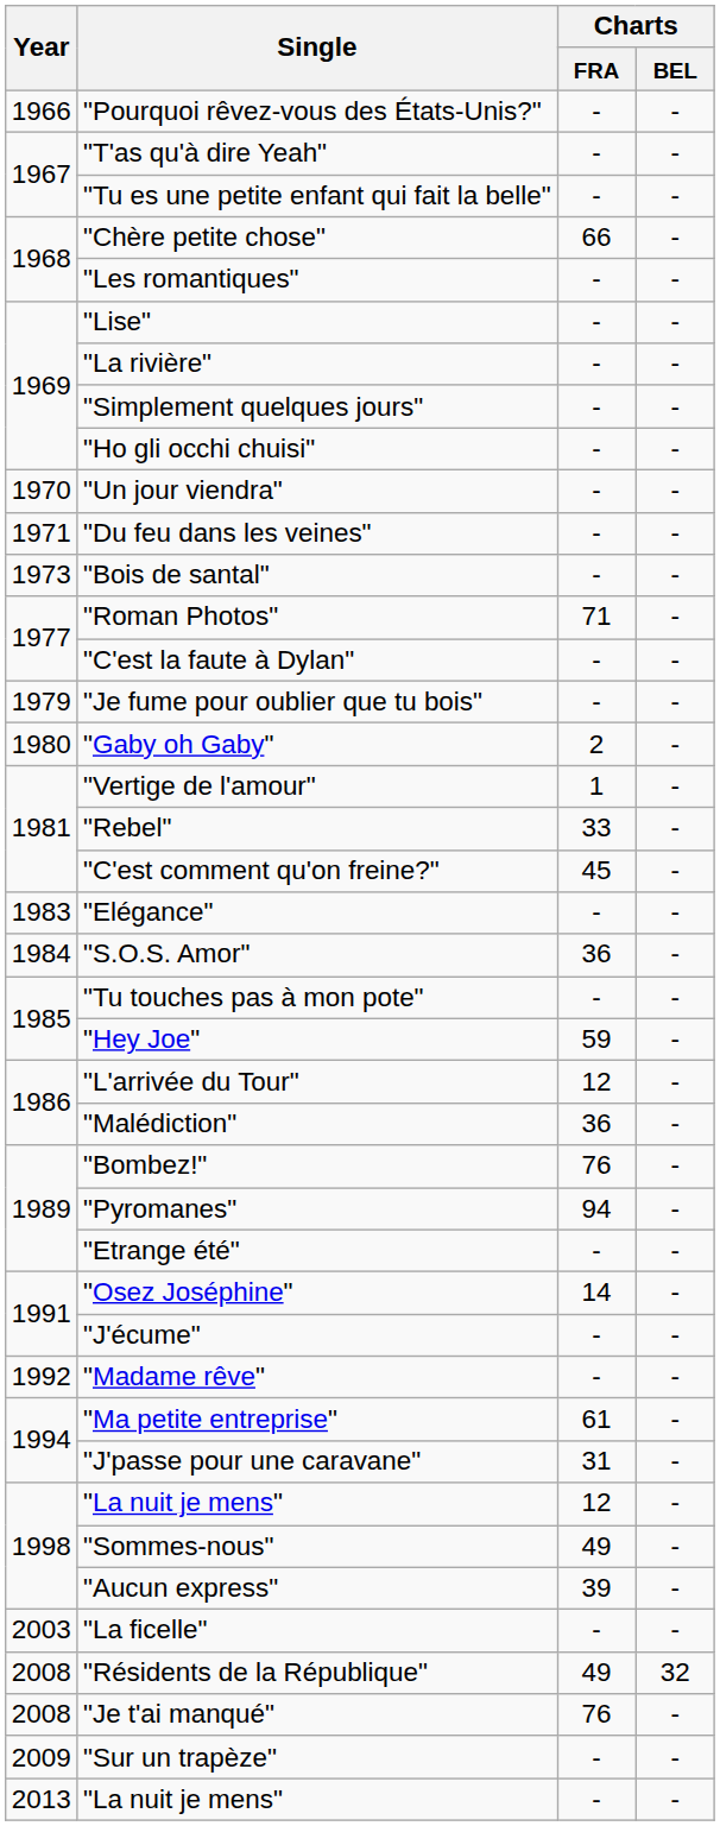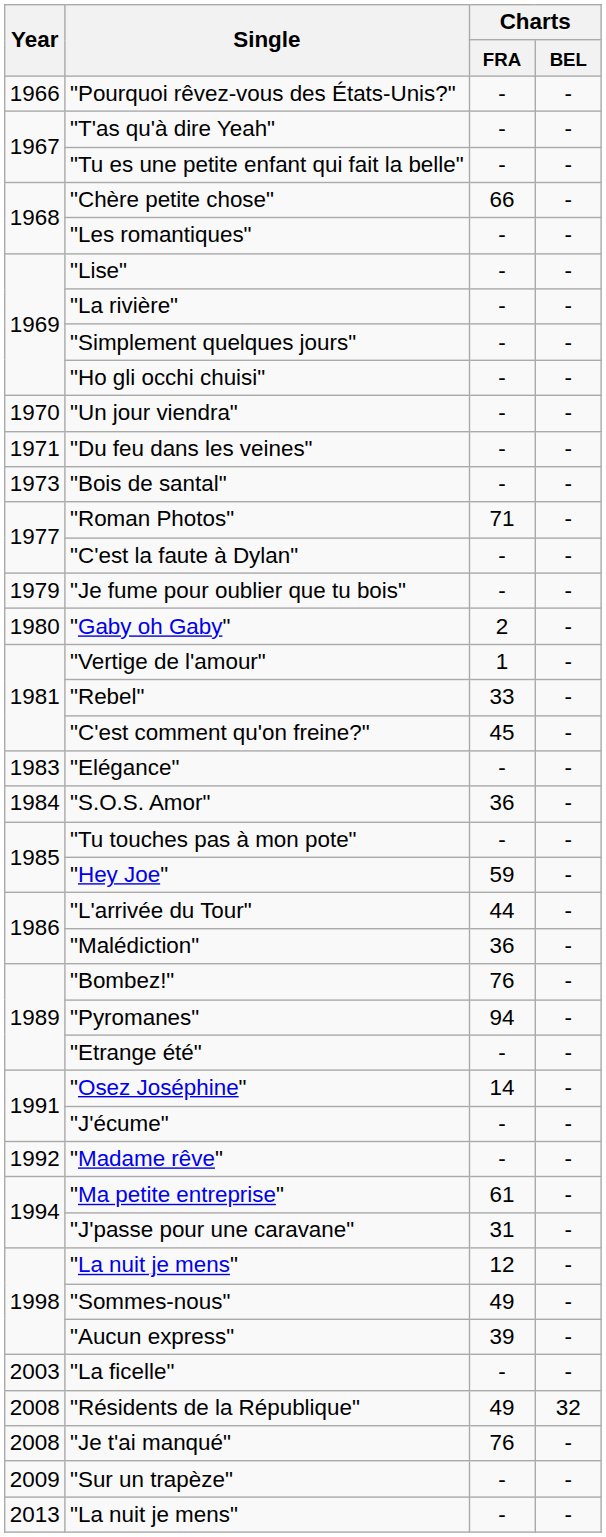 <table class="wikitable">
 <tr>
 <th rowspan="2">Year</th>
 <th rowspan="2">Single</th>
 <th colspan="6">Charts</th>
 </tr>
 <tr>
 <th width="40"><small>FRA</small></th>
 <th width="40"><small>BEL</small></th>
 </tr>
 <tr>
 <td>1966</td>
 <td>"Pourquoi rêvez-vous des États-Unis?"</td>
 <td style="text-align:center;">-</td>
 <td style="text-align:center;">-</td>
 </tr>
 <tr>
 <td rowspan="2">1967</td>
 <td>"T'as qu'à dire Yeah"</td>
 <td style="text-align:center;">-</td>
 <td style="text-align:center;">-</td>
 </tr>
 <tr>
 <td>"Tu es une petite enfant qui fait la belle"</td>
 <td style="text-align:center;">-</td>
 <td style="text-align:center;">-</td>
 </tr>
 <tr>
 <td rowspan="2">1968</td>
 <td>"Chère petite chose"</td>
 <td style="text-align:center;">66</td>
 <td style="text-align:center;">-</td>
 </tr>
 <tr>
 <td>"Les romantiques"</td>
 <td style="text-align:center;">-</td>
 <td style="text-align:center;">-</td>
 </tr>
 <tr>
 <td rowspan="4">1969</td>
 <td>"Lise"</td>
 <td style="text-align:center;">-</td>
 <td style="text-align:center;">-</td>
 </tr>
 <tr>
 <td>"La rivière"</td>
 <td style="text-align:center;">-</td>
 <td style="text-align:center;">-</td>
 </tr>
 <tr>
 <td>"Simplement quelques jours"</td>
 <td style="text-align:center;">-</td>
 <td style="text-align:center;">-</td>
 </tr>
 <tr>
 <td>"Ho gli occhi chuisi"</td>
 <td style="text-align:center;">-</td>
 <td style="text-align:center;">-</td>
 </tr>
 <tr>
 <td>1970</td>
 <td>"Un jour viendra"</td>
 <td style="text-align:center;">-</td>
 <td style="text-align:center;">-</td>
 </tr>
 <tr>
 <td>1971</td>
 <td>"Du feu dans les veines"</td>
 <td style="text-align:center;">-</td>
 <td style="text-align:center;">-</td>
 </tr>
 <tr>
 <td>1973</td>
 <td>"Bois de santal"</td>
 <td style="text-align:center;">-</td>
 <td style="text-align:center;">-</td>
 </tr>
 <tr>
 <td rowspan="2">1977</td>
 <td>"Roman Photos"</td>
 <td style="text-align:center;">71</td>
 <td style="text-align:center;">-</td>
 </tr>
 <tr>
 <td>"C'est la faute à Dylan"</td>
 <td style="text-align:center;">-</td>
 <td style="text-align:center;">-</td>
 </tr>
 <tr>
 <td>1979</td>
 <td>"Je fume pour oublier que tu bois"</td>
 <td style="text-align:center;">-</td>
 <td style="text-align:center;">-</td>
 </tr>
 <tr>
 <td>1980</td>
 <td>"<a href='#'>Gaby oh Gaby</a>"</td>
 <td style="text-align:center;">2</td>
 <td style="text-align:center;">-</td>
 </tr>
 <tr>
 <td rowspan="3">1981</td>
 <td>"Vertige de l'amour"</td>
 <td style="text-align:center;">1</td>
 <td style="text-align:center;">-</td>
 </tr>
 <tr>
 <td>"Rebel"</td>
 <td style="text-align:center;">33</td>
 <td style="text-align:center;">-</td>
 </tr>
 <tr>
 <td>"C'est comment qu'on freine?"</td>
 <td style="text-align:center;">45</td>
 <td style="text-align:center;">-</td>
 </tr>
 <tr>
 <td>1983</td>
 <td>"Elégance"</td>
 <td style="text-align:center;">-</td>
 <td style="text-align:center;">-</td>
 </tr>
 <tr>
 <td>1984</td>
 <td>"S.O.S. Amor"</td>
 <td style="text-align:center;">36</td>
 <td style="text-align:center;">-</td>
 </tr>
 <tr>
 <td rowspan="2">1985</td>
 <td>"Tu touches pas à mon pote"</td>
 <td style="text-align:center;">-</td>
 <td style="text-align:center;">-</td>
 </tr>
 <tr>
 <td>"<a href='#'>Hey Joe</a>"</td>
 <td style="text-align:center;">59</td>
 <td style="text-align:center;">-</td>
 </tr>
 <tr>
 <td rowspan="2">1986</td>
 <td>"L'arrivée du Tour"</td>
-<td style="text-align:center;">12</td>
+<td style="text-align:center;">44</td>
 <td style="text-align:center;">-</td>
 </tr>
 <tr>
 <td>"Malédiction"</td>
 <td style="text-align:center;">36</td>
 <td style="text-align:center;">-</td>
 </tr>
 <tr>
 <td rowspan="3">1989</td>
 <td>"Bombez!"</td>
 <td style="text-align:center;">76</td>
 <td style="text-align:center;">-</td>
 </tr>
 <tr>
 <td>"Pyromanes"</td>
 <td style="text-align:center;">94</td>
 <td style="text-align:center;">-</td>
 </tr>
 <tr>
 <td>"Etrange été"</td>
 <td style="text-align:center;">-</td>
 <td style="text-align:center;">-</td>
 </tr>
 <tr>
 <td rowspan="2">1991</td>
 <td>"<a href='#'>Osez Joséphine</a>"</td>
 <td style="text-align:center;">14</td>
 <td style="text-align:center;">-</td>
 </tr>
 <tr>
 <td>"J'écume"</td>
 <td style="text-align:center;">-</td>
 <td style="text-align:center;">-</td>
 </tr>
 <tr>
 <td>1992</td>
 <td>"<a href='#'>Madame rêve</a>"</td>
 <td style="text-align:center;">-</td>
 <td style="text-align:center;">-</td>
 </tr>
 <tr>
 <td rowspan="2">1994</td>
 <td>"<a href='#'>Ma petite entreprise</a>"</td>
 <td style="text-align:center;">61</td>
 <td style="text-align:center;">-</td>
 </tr>
 <tr>
 <td>"J'passe pour une caravane"</td>
 <td style="text-align:center;">31</td>
 <td style="text-align:center;">-</td>
 </tr>
 <tr>
 <td rowspan="3">1998</td>
 <td>"<a href='#'>La nuit je mens</a>"</td>
 <td style="text-align:center;">12</td>
 <td style="text-align:center;">-</td>
 </tr>
 <tr>
 <td>"Sommes-nous"</td>
 <td style="text-align:center;">49</td>
 <td style="text-align:center;">-</td>
 </tr>
 <tr>
 <td>"Aucun express"</td>
 <td style="text-align:center;">39</td>
 <td style="text-align:center;">-</td>
 </tr>
 <tr>
 <td>2003</td>
 <td>"La ficelle"</td>
 <td style="text-align:center;">-</td>
 <td style="text-align:center;">-</td>
 </tr>
 <tr>
 <td>2008</td>
 <td>"Résidents de la République"</td>
 <td style="text-align:center;">49</td>
 <td style="text-align:center;">32</td>
 </tr>
 <tr>
 <td>2008</td>
 <td>"Je t'ai manqué"</td>
 <td style="text-align:center;">76</td>
 <td style="text-align:center;">-</td>
 </tr>
 <tr>
 <td>2009</td>
 <td>"Sur un trapèze"</td>
 <td style="text-align:center;">-</td>
 <td style="text-align:center;">-</td>
 </tr>
 <tr>
 <td>2013</td>
 <td>"La nuit je mens"</td>
 <td style="text-align:center;">-</td>
 <td style="text-align:center;">-</td>
 </tr>
 </table>
